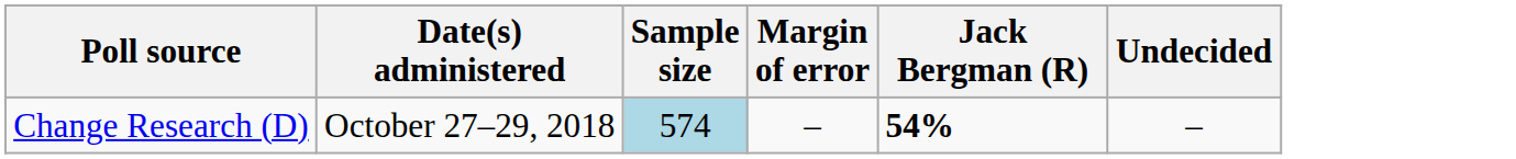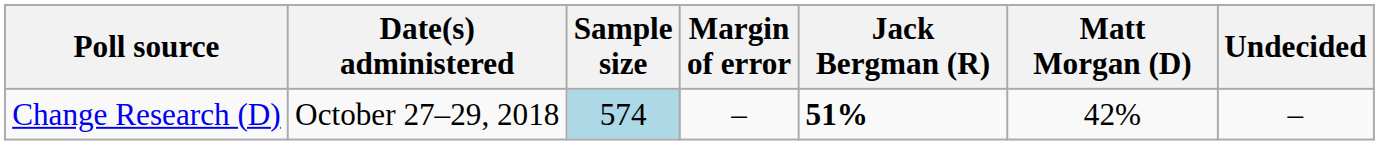 <table class="wikitable">
 <tr>
 <th>Poll source</th>
 <th>Date(s)<br>administered</th>
 <th>Sample<br>size</th>
 <th>Margin<br>of error</th>
 <th style="width:100px;">Jack<br>Bergman (R)</th>
+<th style="width:100px;">Matt<br>Morgan (D)</th>
 <th>Undecided</th>
 </tr>
 <tr>
 <td><a href='#'>Change Research (D)</a></td>
 <td align="center">October 27–29, 2018</td>
 <td align="center" style="background: lightblue;">574</td>
 <td align="center">–</td>
-<td><strong>54%</strong></td>
+<td><strong>51%</strong></td>
+<td align="center">42%</td>
 <td align="center">–</td>
 </tr>
 </table>
